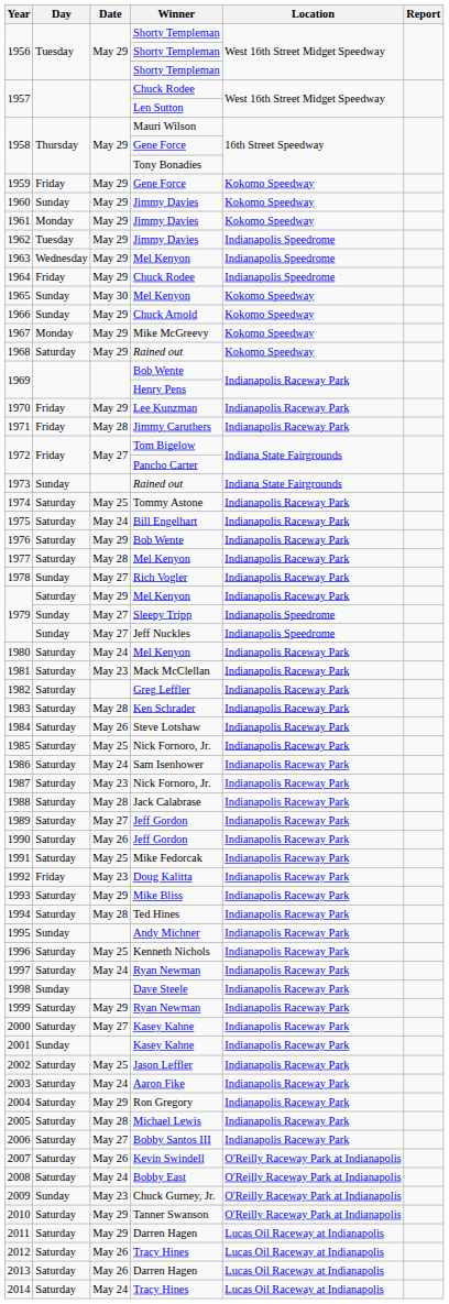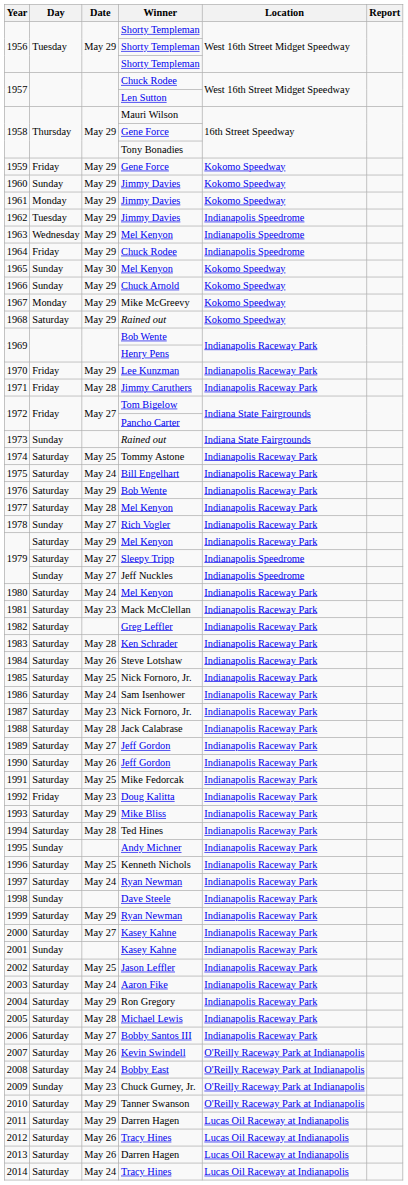 <table class="wikitable" style="font-size: 95%;">
 <tr>
 <th>Year</th>
 <th>Day</th>
 <th>Date</th>
 <th>Winner</th>
 <th>Location</th>
 <th>Report</th>
 </tr>
 <tr>
 <td rowspan=3>1956</td>
 <td rowspan=3>Tuesday</td>
 <td rowspan=3>May 29</td>
 <td><a href='#'>Shorty Templeman</a></td>
 <td rowspan=3>West 16th Street Midget Speedway</td>
 <td rowspan=3 align=center></td>
 </tr>
 <tr>
 <td><a href='#'>Shorty Templeman</a></td>
 </tr>
 <tr>
 <td><a href='#'>Shorty Templeman</a></td>
 </tr>
 <tr>
 <td rowspan=2>1957</td>
 <td rowspan=2></td>
 <td rowspan=2></td>
 <td><a href='#'>Chuck Rodee</a></td>
 <td rowspan=2>West 16th Street Midget Speedway</td>
 <td rowspan=2></td>
 </tr>
 <tr>
 <td><a href='#'>Len Sutton</a></td>
 </tr>
 <tr>
 <td rowspan=3>1958</td>
 <td rowspan=3>Thursday</td>
 <td rowspan=3>May 29</td>
 <td>Mauri Wilson</td>
 <td rowspan=3>16th Street Speedway</td>
 <td rowspan=3 align=center></td>
 </tr>
 <tr>
 <td><a href='#'>Gene Force</a></td>
 </tr>
 <tr>
 <td>Tony Bonadies</td>
 </tr>
 <tr>
 <td>1959</td>
 <td>Friday</td>
 <td>May 29</td>
 <td><a href='#'>Gene Force</a></td>
 <td><a href='#'>Kokomo Speedway</a></td>
 <td align=center></td>
 </tr>
 <tr>
 <td>1960</td>
 <td>Sunday</td>
 <td>May 29</td>
 <td><a href='#'>Jimmy Davies</a></td>
 <td><a href='#'>Kokomo Speedway</a></td>
 <td align=center></td>
 </tr>
 <tr>
 <td>1961</td>
 <td>Monday</td>
 <td>May 29</td>
 <td><a href='#'>Jimmy Davies</a></td>
 <td><a href='#'>Kokomo Speedway</a></td>
 <td align=center></td>
 </tr>
 <tr>
 <td>1962</td>
 <td>Tuesday</td>
 <td>May 29</td>
 <td><a href='#'>Jimmy Davies</a></td>
 <td><a href='#'>Indianapolis Speedrome</a></td>
 <td align="center"></td>
 </tr>
 <tr>
 <td>1963</td>
 <td>Wednesday</td>
 <td>May 29</td>
 <td><a href='#'>Mel Kenyon</a></td>
 <td><a href='#'>Indianapolis Speedrome</a></td>
 <td align="center"></td>
 </tr>
 <tr>
 <td>1964</td>
 <td>Friday</td>
 <td>May 29</td>
 <td><a href='#'>Chuck Rodee</a></td>
 <td><a href='#'>Indianapolis Speedrome</a></td>
 <td align="center"></td>
 </tr>
 <tr>
 <td>1965</td>
 <td>Sunday</td>
 <td>May 30</td>
 <td><a href='#'>Mel Kenyon</a></td>
 <td><a href='#'>Kokomo Speedway</a></td>
 <td align=center></td>
 </tr>
 <tr>
 <td>1966</td>
 <td>Sunday</td>
 <td>May 29</td>
 <td><a href='#'>Chuck Arnold</a></td>
 <td><a href='#'>Kokomo Speedway</a></td>
 <td align=center></td>
 </tr>
 <tr>
 <td>1967</td>
 <td>Monday</td>
 <td>May 29</td>
 <td>Mike McGreevy</td>
 <td><a href='#'>Kokomo Speedway</a></td>
 <td align=center></td>
 </tr>
 <tr>
 <td>1968</td>
 <td>Saturday</td>
 <td>May 29</td>
 <td><em>Rained out</em></td>
 <td><a href='#'>Kokomo Speedway</a></td>
 <td align=center></td>
 </tr>
 <tr>
 <td rowspan=2>1969</td>
 <td rowspan=2></td>
 <td rowspan=2></td>
 <td><a href='#'>Bob Wente</a></td>
 <td rowspan=2><a href='#'>Indianapolis Raceway Park</a></td>
 <td rowspan=2></td>
 </tr>
 <tr>
 <td><a href='#'>Henry Pens</a></td>
 </tr>
 <tr>
 <td>1970</td>
 <td>Friday</td>
 <td>May 29</td>
 <td><a href='#'>Lee Kunzman</a></td>
 <td><a href='#'>Indianapolis Raceway Park</a></td>
 <td align=center></td>
 </tr>
 <tr>
 <td>1971</td>
 <td>Friday</td>
 <td>May 28</td>
 <td><a href='#'>Jimmy Caruthers</a></td>
 <td><a href='#'>Indianapolis Raceway Park</a></td>
 <td align=center></td>
 </tr>
 <tr>
 <td rowspan=2>1972</td>
 <td rowspan=2>Friday</td>
 <td rowspan=2>May 27</td>
 <td><a href='#'>Tom Bigelow</a></td>
 <td rowspan=2><a href='#'>Indiana State Fairgrounds</a></td>
 <td rowspan=2 align=center></td>
 </tr>
 <tr>
 <td><a href='#'>Pancho Carter</a></td>
 </tr>
 <tr>
 <td>1973</td>
 <td>Sunday</td>
 <td></td>
 <td><em>Rained out</em></td>
 <td><a href='#'>Indiana State Fairgrounds</a></td>
 <td align=center></td>
 </tr>
 <tr>
 <td>1974</td>
 <td>Saturday</td>
 <td>May 25</td>
 <td>Tommy Astone</td>
 <td><a href='#'>Indianapolis Raceway Park</a></td>
 <td align=center></td>
 </tr>
 <tr>
 <td>1975</td>
 <td>Saturday</td>
 <td>May 24</td>
 <td><a href='#'>Bill Engelhart</a></td>
 <td><a href='#'>Indianapolis Raceway Park</a></td>
 <td align=center></td>
 </tr>
 <tr>
 <td>1976</td>
 <td>Saturday</td>
 <td>May 29</td>
 <td><a href='#'>Bob Wente</a></td>
 <td><a href='#'>Indianapolis Raceway Park</a></td>
 <td align=center></td>
 </tr>
 <tr>
 <td>1977</td>
 <td>Saturday</td>
 <td>May 28</td>
 <td><a href='#'>Mel Kenyon</a></td>
 <td><a href='#'>Indianapolis Raceway Park</a></td>
 <td align=center></td>
 </tr>
 <tr>
 <td>1978</td>
 <td>Sunday</td>
 <td>May 27</td>
 <td><a href='#'>Rich Vogler</a></td>
 <td><a href='#'>Indianapolis Raceway Park</a></td>
 <td align=center></td>
 </tr>
 <tr>
 <td rowspan=3>1979</td>
 <td>Saturday</td>
 <td>May 29</td>
 <td><a href='#'>Mel Kenyon</a></td>
 <td><a href='#'>Indianapolis Raceway Park</a></td>
 <td align=center></td>
 </tr>
 <tr>
-<td>Sunday</td>
+<td>Saturday</td>
 <td>May 27</td>
 <td><a href='#'>Sleepy Tripp</a></td>
 <td><a href='#'>Indianapolis Speedrome</a></td>
 <td align="center"></td>
 </tr>
 <tr>
 <td>Sunday</td>
 <td>May 27</td>
 <td>Jeff Nuckles</td>
 <td><a href='#'>Indianapolis Speedrome</a></td>
 <td align="center"></td>
 </tr>
 <tr>
 <td>1980</td>
 <td>Saturday</td>
 <td>May 24</td>
 <td><a href='#'>Mel Kenyon</a></td>
 <td><a href='#'>Indianapolis Raceway Park</a></td>
 <td align=center></td>
 </tr>
 <tr>
 <td>1981</td>
 <td>Saturday</td>
 <td>May 23</td>
 <td>Mack McClellan</td>
 <td><a href='#'>Indianapolis Raceway Park</a></td>
 <td align=center></td>
 </tr>
 <tr>
 <td>1982</td>
 <td>Saturday</td>
 <td></td>
 <td><a href='#'>Greg Leffler</a></td>
 <td><a href='#'>Indianapolis Raceway Park</a></td>
 <td align=center></td>
 </tr>
 <tr>
 <td>1983</td>
 <td>Saturday</td>
 <td>May 28</td>
 <td><a href='#'>Ken Schrader</a></td>
 <td><a href='#'>Indianapolis Raceway Park</a></td>
 <td align=center></td>
 </tr>
 <tr>
 <td>1984</td>
 <td>Saturday</td>
 <td>May 26</td>
 <td>Steve Lotshaw</td>
 <td><a href='#'>Indianapolis Raceway Park</a></td>
 <td align=center></td>
 </tr>
 <tr>
 <td>1985</td>
 <td>Saturday</td>
 <td>May 25</td>
 <td>Nick Fornoro, Jr.</td>
 <td><a href='#'>Indianapolis Raceway Park</a></td>
 <td></td>
 </tr>
 <tr>
 <td>1986</td>
 <td>Saturday</td>
 <td>May 24</td>
 <td>Sam Isenhower</td>
 <td><a href='#'>Indianapolis Raceway Park</a></td>
 <td align=center></td>
 </tr>
 <tr>
 <td>1987</td>
 <td>Saturday</td>
 <td>May 23</td>
 <td>Nick Fornoro, Jr.</td>
 <td><a href='#'>Indianapolis Raceway Park</a></td>
 <td align=center></td>
 </tr>
 <tr>
 <td>1988</td>
 <td>Saturday</td>
 <td>May 28</td>
 <td>Jack Calabrase</td>
 <td><a href='#'>Indianapolis Raceway Park</a></td>
 <td align=center></td>
 </tr>
 <tr>
 <td>1989</td>
 <td>Saturday</td>
 <td>May 27</td>
 <td><a href='#'>Jeff Gordon</a></td>
 <td><a href='#'>Indianapolis Raceway Park</a></td>
 <td align=center></td>
 </tr>
 <tr>
 <td>1990</td>
 <td>Saturday</td>
 <td>May 26</td>
 <td><a href='#'>Jeff Gordon</a></td>
 <td><a href='#'>Indianapolis Raceway Park</a></td>
 <td align=center></td>
 </tr>
 <tr>
 <td>1991</td>
 <td>Saturday</td>
 <td>May 25</td>
 <td>Mike Fedorcak</td>
 <td><a href='#'>Indianapolis Raceway Park</a></td>
 <td align=center></td>
 </tr>
 <tr>
 <td>1992</td>
 <td>Friday</td>
 <td>May 23</td>
 <td><a href='#'>Doug Kalitta</a></td>
 <td><a href='#'>Indianapolis Raceway Park</a></td>
 <td align=center></td>
 </tr>
 <tr>
 <td>1993</td>
 <td>Saturday</td>
 <td>May 29</td>
 <td><a href='#'>Mike Bliss</a></td>
 <td><a href='#'>Indianapolis Raceway Park</a></td>
 <td align=center></td>
 </tr>
 <tr>
 <td>1994</td>
 <td>Saturday</td>
 <td>May 28</td>
 <td>Ted Hines</td>
 <td><a href='#'>Indianapolis Raceway Park</a></td>
 <td align=center></td>
 </tr>
 <tr>
 <td>1995</td>
 <td>Sunday</td>
 <td></td>
 <td><a href='#'>Andy Michner</a></td>
 <td><a href='#'>Indianapolis Raceway Park</a></td>
 <td align=center></td>
 </tr>
 <tr>
 <td>1996</td>
 <td>Saturday</td>
 <td>May 25</td>
 <td>Kenneth Nichols</td>
 <td><a href='#'>Indianapolis Raceway Park</a></td>
 <td align=center></td>
 </tr>
 <tr>
 <td>1997</td>
 <td>Saturday</td>
 <td>May 24</td>
 <td><a href='#'>Ryan Newman</a></td>
 <td><a href='#'>Indianapolis Raceway Park</a></td>
 <td align=center></td>
 </tr>
 <tr>
 <td>1998</td>
 <td>Sunday</td>
 <td></td>
 <td><a href='#'>Dave Steele</a></td>
 <td><a href='#'>Indianapolis Raceway Park</a></td>
 <td align=center></td>
 </tr>
 <tr>
 <td>1999</td>
 <td>Saturday</td>
 <td>May 29</td>
 <td><a href='#'>Ryan Newman</a></td>
 <td><a href='#'>Indianapolis Raceway Park</a></td>
 <td align=center></td>
 </tr>
 <tr>
 <td>2000</td>
 <td>Saturday</td>
 <td>May 27</td>
 <td><a href='#'>Kasey Kahne</a></td>
 <td><a href='#'>Indianapolis Raceway Park</a></td>
 <td align=center></td>
 </tr>
 <tr>
 <td>2001</td>
 <td>Sunday</td>
 <td></td>
 <td><a href='#'>Kasey Kahne</a></td>
 <td><a href='#'>Indianapolis Raceway Park</a></td>
 <td align=center></td>
 </tr>
 <tr>
 <td>2002</td>
 <td>Saturday</td>
 <td>May 25</td>
 <td><a href='#'>Jason Leffler</a></td>
 <td><a href='#'>Indianapolis Raceway Park</a></td>
 <td align=center></td>
 </tr>
 <tr>
 <td>2003</td>
 <td>Saturday</td>
 <td>May 24</td>
 <td><a href='#'>Aaron Fike</a></td>
 <td><a href='#'>Indianapolis Raceway Park</a></td>
 <td align=center></td>
 </tr>
 <tr>
 <td>2004</td>
 <td>Saturday</td>
 <td>May 29</td>
 <td>Ron Gregory</td>
 <td><a href='#'>Indianapolis Raceway Park</a></td>
 <td align=center></td>
 </tr>
 <tr>
 <td>2005</td>
 <td>Saturday</td>
 <td>May 28</td>
 <td><a href='#'>Michael Lewis</a></td>
 <td><a href='#'>Indianapolis Raceway Park</a></td>
 <td align=center></td>
 </tr>
 <tr>
 <td>2006</td>
 <td>Saturday</td>
 <td>May 27</td>
 <td><a href='#'>Bobby Santos III</a></td>
 <td><a href='#'>Indianapolis Raceway Park</a></td>
 <td align=center></td>
 </tr>
 <tr>
 <td>2007</td>
 <td>Saturday</td>
 <td>May 26</td>
 <td><a href='#'>Kevin Swindell</a></td>
 <td><a href='#'>O'Reilly Raceway Park at Indianapolis</a></td>
 <td align=center></td>
 </tr>
 <tr>
 <td>2008</td>
 <td>Saturday</td>
 <td>May 24</td>
 <td><a href='#'>Bobby East</a></td>
 <td><a href='#'>O'Reilly Raceway Park at Indianapolis</a></td>
 <td></td>
 </tr>
 <tr>
 <td>2009</td>
 <td>Sunday</td>
 <td>May 23</td>
 <td>Chuck Gurney, Jr.</td>
 <td><a href='#'>O'Reilly Raceway Park at Indianapolis</a></td>
 <td></td>
 </tr>
 <tr>
 <td>2010</td>
 <td>Saturday</td>
 <td>May 29</td>
 <td>Tanner Swanson</td>
 <td><a href='#'>O'Reilly Raceway Park at Indianapolis</a></td>
 <td align=center></td>
 </tr>
 <tr>
 <td>2011</td>
 <td>Saturday</td>
 <td>May 29</td>
 <td>Darren Hagen</td>
 <td><a href='#'>Lucas Oil Raceway at Indianapolis</a></td>
 <td align=center></td>
 </tr>
 <tr>
 <td>2012</td>
 <td>Saturday</td>
 <td>May 26</td>
 <td><a href='#'>Tracy Hines</a></td>
 <td><a href='#'>Lucas Oil Raceway at Indianapolis</a></td>
 <td align=center></td>
 </tr>
 <tr>
 <td>2013</td>
 <td>Saturday</td>
 <td>May 26</td>
 <td>Darren Hagen</td>
 <td><a href='#'>Lucas Oil Raceway at Indianapolis</a></td>
 <td align=center></td>
 </tr>
 <tr>
 <td>2014</td>
 <td>Saturday</td>
 <td>May 24</td>
 <td><a href='#'>Tracy Hines</a></td>
 <td><a href='#'>Lucas Oil Raceway at Indianapolis</a></td>
 <td align=center></td>
 </tr>
 </table>
